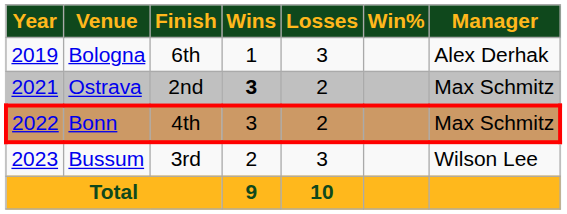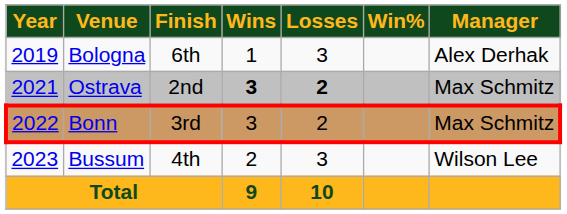 <table class="wikitable sortable plainrowheaders" style="text-align:center;">
 <tr>
 <th scope="col" style="background-color:#0F481C; color:#FFB81C;">Year</th>
 <th scope="col" style="background-color:#0F481C; color:#FFB81C;">Venue</th>
 <th scope="col" style="background-color:#0F481C; color:#FFB81C;">Finish</th>
 <th scope="col" style="background-color:#0F481C; color:#FFB81C;">Wins</th>
 <th scope="col" style="background-color:#0F481C; color:#FFB81C;">Losses</th>
 <th scope="col" style="background-color:#0F481C; color:#FFB81C;">Win%</th>
 <th scope="col" style="background-color:#0F481C; color:#FFB81C;">Manager</th>
 </tr>
 <tr>
 <td><a href='#'>2019</a></td>
 <td align=left> <a href='#'>Bologna</a></td>
 <td>6th</td>
 <td>1</td>
 <td>3</td>
 <td></td>
 <td align=left> Alex Derhak</td>
 </tr>
 <tr style="background:#C0C0C0;">
 <td><a href='#'>2021</a></td>
 <td align=left> <a href='#'>Ostrava</a></td>
 <td>2nd</td>
 <td><strong>3</strong></td>
-<td>2</td>
+<td><strong>2</strong></td>
 <td></td>
 <td align=left> Max Schmitz</td>
 </tr>
 <tr style="border: 3px solid red; background:#CC9965;">
 <td><a href='#'>2022</a></td>
 <td align=left> <a href='#'>Bonn</a></td>
-<td>4th</td>
+<td>3rd</td>
 <td>3</td>
 <td>2</td>
 <td></td>
 <td align=left> Max Schmitz</td>
 </tr>
 <tr>
 <td><a href='#'>2023</a></td>
 <td align=left> <a href='#'>Bussum</a></td>
-<td>3rd</td>
+<td>4th</td>
 <td>2</td>
 <td>3</td>
 <td></td>
 <td align=left> Wilson Lee</td>
 </tr>
 <tr style="background-color:#FFB81C; color:#0F481C;">
 <td colspan="3"><strong>Total</strong></td>
 <td><strong>9</strong></td>
 <td><strong>10</strong></td>
 <td><strong></strong></td>
 <td></td>
 </tr>
 </table>
